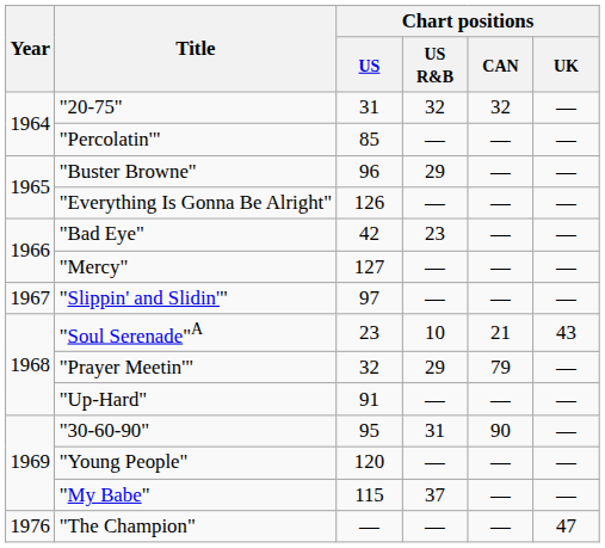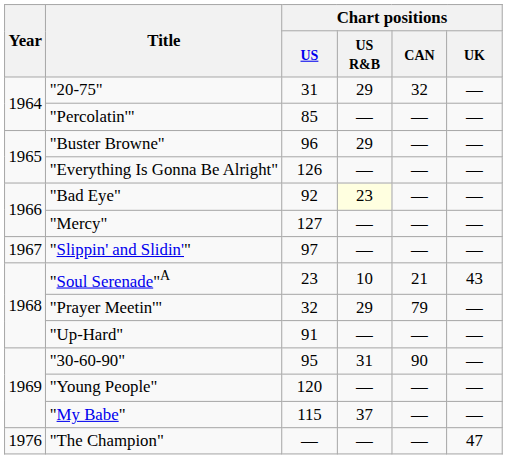 <table class="wikitable">
 <tr>
 <th rowspan="2">Year</th>
 <th rowspan="2">Title</th>
 <th colspan="4">Chart positions</th>
 </tr>
 <tr>
 <th width="45"><small><a href='#'>US</a></small></th>
 <th width="45"><small>US R&B</small></th>
 <th width="45"><small>CAN</small></th>
 <th width="45"><small>UK</small></th>
 </tr>
 <tr>
 <td rowspan="2">1964</td>
 <td>"20-75"</td>
 <td align="center">31</td>
-<td align="center">32</td>
+<td align="center">29</td>
 <td align="center">32</td>
 <td align="center">—</td>
 </tr>
 <tr>
 <td>"Percolatin'"</td>
 <td align="center">85</td>
 <td align="center">—</td>
 <td align="center">—</td>
 <td align="center">—</td>
 </tr>
 <tr>
 <td rowspan="2">1965</td>
 <td>"Buster Browne"</td>
 <td align="center">96</td>
 <td align="center">29</td>
 <td align="center">—</td>
 <td align="center">—</td>
 </tr>
 <tr>
 <td>"Everything Is Gonna Be Alright"</td>
 <td align="center">126</td>
 <td align="center">—</td>
 <td align="center">—</td>
 <td align="center">—</td>
 </tr>
 <tr>
 <td rowspan="2">1966</td>
 <td>"Bad Eye"</td>
-<td align="center">42</td>
-<td align="center">23</td>
+<td align="center">92</td>
+<td align="center" style="background: lightyellow;">23</td>
 <td align="center">—</td>
 <td align="center">—</td>
 </tr>
 <tr>
 <td>"Mercy"</td>
 <td align="center">127</td>
 <td align="center">—</td>
 <td align="center">—</td>
 <td align="center">—</td>
 </tr>
 <tr>
 <td>1967</td>
 <td>"<a href='#'>Slippin' and Slidin'</a>"</td>
 <td align="center">97</td>
 <td align="center">—</td>
 <td align="center">—</td>
 <td align="center">—</td>
 </tr>
 <tr>
 <td rowspan="3">1968</td>
 <td>"<a href='#'>Soul Serenade</a>"<sup>A</sup></td>
 <td align="center">23</td>
 <td align="center">10</td>
 <td align="center">21</td>
 <td align="center">43</td>
 </tr>
 <tr>
 <td>"Prayer Meetin'"</td>
 <td align="center">32</td>
 <td align="center">29</td>
 <td align="center">79</td>
 <td align="center">—</td>
 </tr>
 <tr>
 <td>"Up-Hard"</td>
 <td align="center">91</td>
 <td align="center">—</td>
 <td align="center">—</td>
 <td align="center">—</td>
 </tr>
 <tr>
 <td rowspan="3">1969</td>
 <td>"30-60-90"</td>
 <td align="center">95</td>
 <td align="center">31</td>
 <td align="center">90</td>
 <td align="center">—</td>
 </tr>
 <tr>
 <td>"Young People"</td>
 <td align="center">120</td>
 <td align="center">—</td>
 <td align="center">—</td>
 <td align="center">—</td>
 </tr>
 <tr>
 <td>"<a href='#'>My Babe</a>"</td>
 <td align="center">115</td>
 <td align="center">37</td>
 <td align="center">—</td>
 <td align="center">—</td>
 </tr>
 <tr>
 <td>1976</td>
 <td>"The Champion"</td>
 <td align="center">—</td>
 <td align="center">—</td>
 <td align="center">—</td>
 <td align="center">47</td>
 </tr>
 </table>
